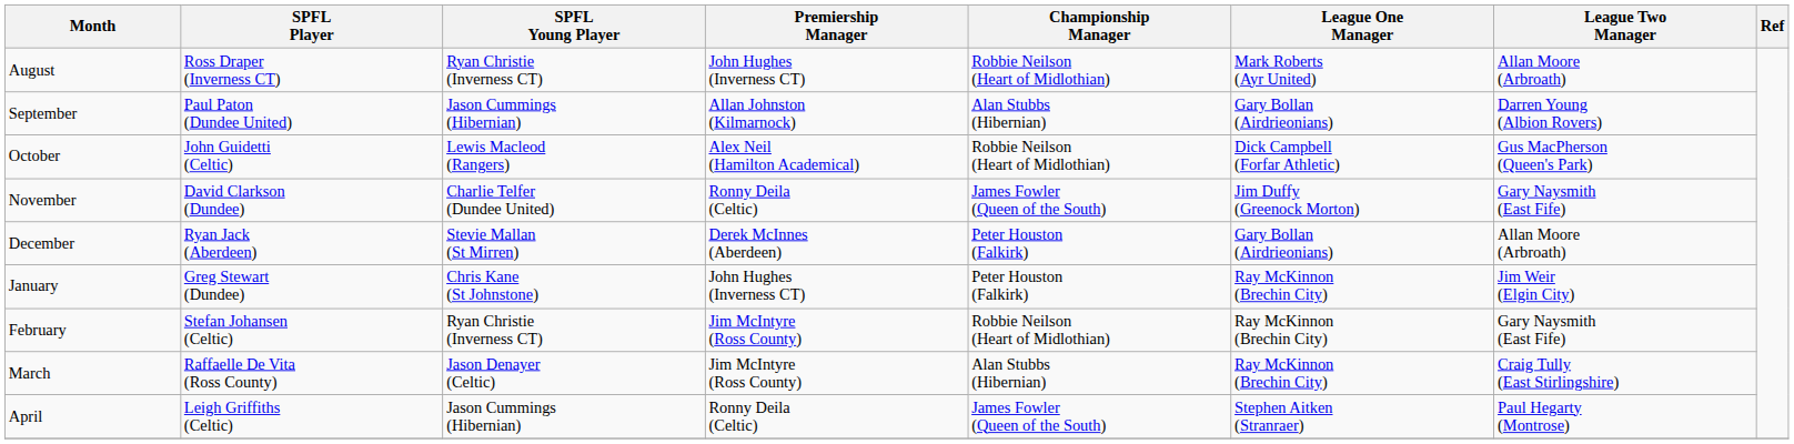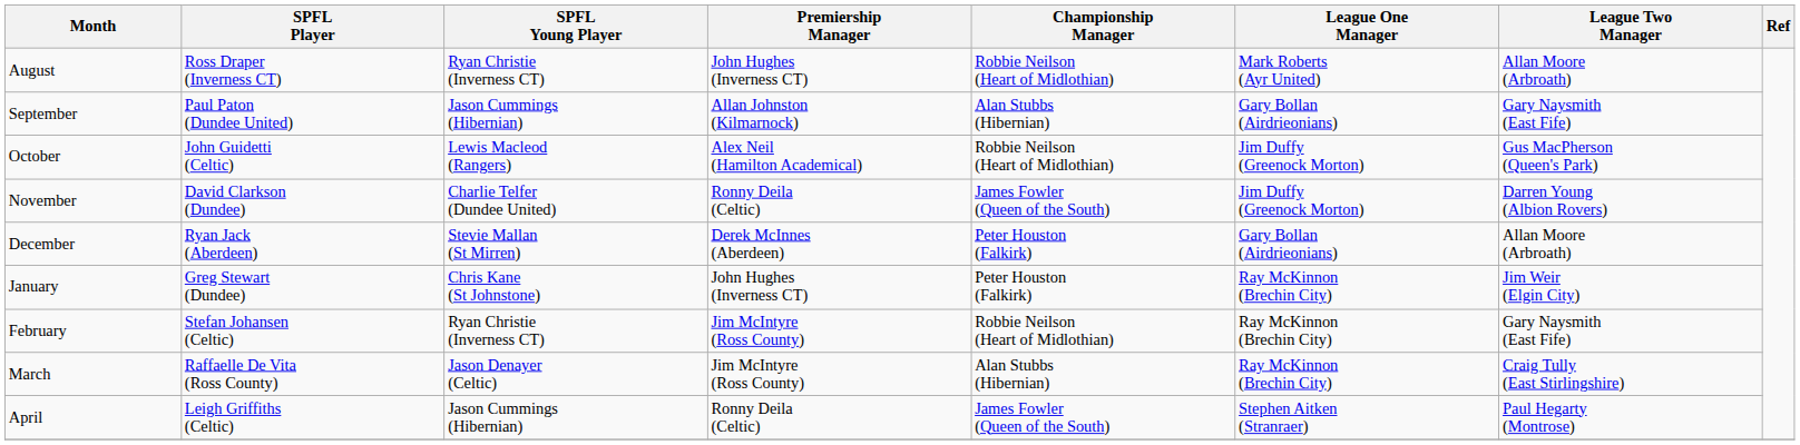 <table class="wikitable" style="width: 90%">
 <tr>
 <th style="width: 10%">Month</th>
 <th style="width: 15%">SPFL<br>Player</th>
 <th style="width: 15%">SPFL<br>Young Player</th>
 <th style="width: 15%">Premiership<br>Manager</th>
 <th style="width: 15%">Championship<br>Manager</th>
 <th style="width: 15%">League One<br>Manager</th>
 <th style="width: 15%">League Two<br>Manager</th>
 <th style="width: 15%">Ref</th>
 </tr>
 <tr>
 <td>August</td>
 <td><a href='#'>Ross Draper</a><br>(<a href='#'>Inverness CT</a>)</td>
 <td><a href='#'>Ryan Christie</a><br>(Inverness CT)</td>
 <td><a href='#'>John Hughes</a><br>(Inverness CT)</td>
 <td><a href='#'>Robbie Neilson</a><br>(<a href='#'>Heart of Midlothian</a>)</td>
 <td><a href='#'>Mark Roberts</a><br>(<a href='#'>Ayr United</a>)</td>
 <td><a href='#'>Allan Moore</a><br>(<a href='#'>Arbroath</a>)</td>
 <td rowspan="9"></td>
 </tr>
 <tr>
 <td>September</td>
 <td><a href='#'>Paul Paton</a><br>(<a href='#'>Dundee United</a>)</td>
 <td><a href='#'>Jason Cummings</a><br>(<a href='#'>Hibernian</a>)</td>
 <td><a href='#'>Allan Johnston</a><br>(<a href='#'>Kilmarnock</a>)</td>
 <td><a href='#'>Alan Stubbs</a><br>(Hibernian)</td>
 <td><a href='#'>Gary Bollan</a><br>(<a href='#'>Airdrieonians</a>)</td>
-<td><a href='#'>Darren Young</a><br>(<a href='#'>Albion Rovers</a>)</td>
+<td><a href='#'>Gary Naysmith</a><br>(<a href='#'>East Fife</a>)</td>
 </tr>
 <tr>
 <td>October</td>
 <td><a href='#'>John Guidetti</a><br>(<a href='#'>Celtic</a>)</td>
 <td><a href='#'>Lewis Macleod</a><br>(<a href='#'>Rangers</a>)</td>
 <td><a href='#'>Alex Neil</a><br>(<a href='#'>Hamilton Academical</a>)</td>
 <td>Robbie Neilson<br>(Heart of Midlothian)</td>
-<td><a href='#'>Dick Campbell</a><br>(<a href='#'>Forfar Athletic</a>)</td>
+<td><a href='#'>Jim Duffy</a><br>(<a href='#'>Greenock Morton</a>)</td>
 <td><a href='#'>Gus MacPherson</a><br>(<a href='#'>Queen's Park</a>)</td>
 </tr>
 <tr>
 <td>November</td>
 <td><a href='#'>David Clarkson</a><br>(<a href='#'>Dundee</a>)</td>
 <td><a href='#'>Charlie Telfer</a><br>(Dundee United)</td>
 <td><a href='#'>Ronny Deila</a><br>(Celtic)</td>
 <td><a href='#'>James Fowler</a><br>(<a href='#'>Queen of the South</a>)</td>
 <td><a href='#'>Jim Duffy</a><br>(<a href='#'>Greenock Morton</a>)</td>
-<td><a href='#'>Gary Naysmith</a><br>(<a href='#'>East Fife</a>)</td>
+<td><a href='#'>Darren Young</a><br>(<a href='#'>Albion Rovers</a>)</td>
 </tr>
 <tr>
 <td>December</td>
 <td><a href='#'>Ryan Jack</a><br>(<a href='#'>Aberdeen</a>)</td>
 <td><a href='#'>Stevie Mallan</a><br>(<a href='#'>St Mirren</a>)</td>
 <td><a href='#'>Derek McInnes</a><br>(Aberdeen)</td>
 <td><a href='#'>Peter Houston</a><br>(<a href='#'>Falkirk</a>)</td>
 <td><a href='#'>Gary Bollan</a><br>(<a href='#'>Airdrieonians</a>)</td>
 <td>Allan Moore<br>(Arbroath)</td>
 </tr>
 <tr>
 <td>January</td>
 <td><a href='#'>Greg Stewart</a><br>(Dundee)</td>
 <td><a href='#'>Chris Kane</a><br>(<a href='#'>St Johnstone</a>)</td>
 <td>John Hughes<br>(Inverness CT)</td>
 <td>Peter Houston<br>(Falkirk)</td>
 <td><a href='#'>Ray McKinnon</a><br>(<a href='#'>Brechin City</a>)</td>
 <td><a href='#'>Jim Weir</a><br>(<a href='#'>Elgin City</a>)</td>
 </tr>
 <tr>
 <td>February</td>
 <td><a href='#'>Stefan Johansen</a><br>(Celtic)</td>
 <td>Ryan Christie<br>(Inverness CT)</td>
 <td><a href='#'>Jim McIntyre</a><br>(<a href='#'>Ross County</a>)</td>
 <td>Robbie Neilson<br>(Heart of Midlothian)</td>
 <td>Ray McKinnon<br>(Brechin City)</td>
 <td>Gary Naysmith<br>(East Fife)</td>
 </tr>
 <tr>
 <td>March</td>
 <td><a href='#'>Raffaelle De Vita</a><br>(Ross County)</td>
 <td><a href='#'>Jason Denayer</a><br>(Celtic)</td>
 <td>Jim McIntyre<br>(Ross County)</td>
 <td>Alan Stubbs<br>(Hibernian)</td>
 <td><a href='#'>Ray McKinnon</a><br>(<a href='#'>Brechin City</a>)</td>
 <td><a href='#'>Craig Tully</a><br>(<a href='#'>East Stirlingshire</a>)</td>
 </tr>
 <tr>
 <td>April</td>
 <td><a href='#'>Leigh Griffiths</a><br>(Celtic)</td>
 <td>Jason Cummings<br>(Hibernian)</td>
 <td>Ronny Deila<br>(Celtic)</td>
 <td><a href='#'>James Fowler</a><br>(<a href='#'>Queen of the South</a>)</td>
 <td><a href='#'>Stephen Aitken</a><br>(<a href='#'>Stranraer</a>)</td>
 <td><a href='#'>Paul Hegarty</a><br>(<a href='#'>Montrose</a>)</td>
 </tr>
 <tr>
 </tr>
 </table>
